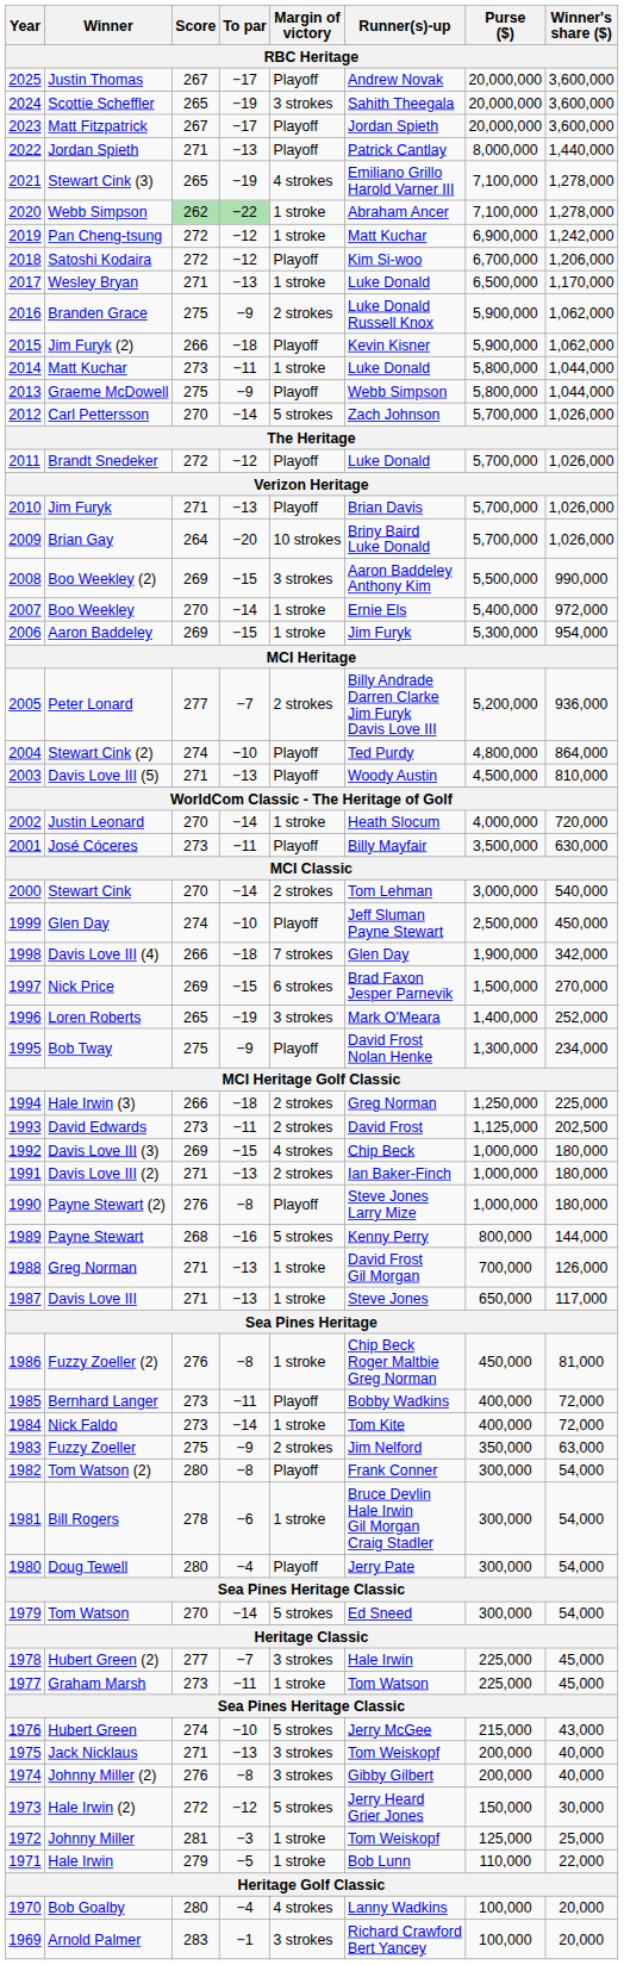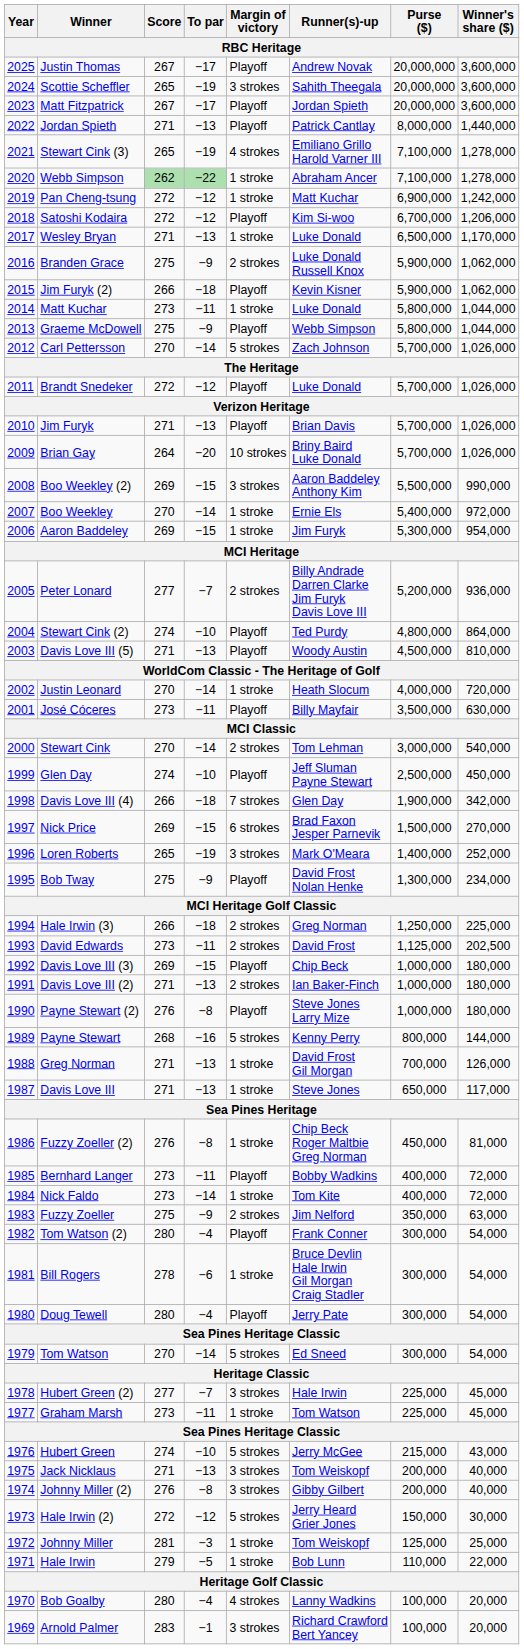 <table class="wikitable" style="font-size:95%">
 <tr>
 <th>Year</th>
 <th>Winner</th>
 <th>Score</th>
 <th>To par</th>
 <th>Margin of<br>victory</th>
 <th>Runner(s)-up</th>
 <th>Purse<br>($)</th>
 <th>Winner's<br>share ($)</th>
 </tr>
 <tr>
 <th colspan=9>RBC Heritage</th>
 </tr>
 <tr>
 <td><a href='#'>2025</a></td>
 <td> <a href='#'>Justin Thomas</a></td>
 <td align=center>267</td>
 <td align=center>−17</td>
 <td>Playoff</td>
 <td> <a href='#'>Andrew Novak</a></td>
 <td align=center>20,000,000</td>
 <td align=center>3,600,000</td>
 </tr>
 <tr>
 <td><a href='#'>2024</a></td>
 <td> <a href='#'>Scottie Scheffler</a></td>
 <td align=center>265</td>
 <td align=center>−19</td>
 <td>3 strokes</td>
 <td> <a href='#'>Sahith Theegala</a></td>
 <td align=center>20,000,000</td>
 <td align=center>3,600,000</td>
 </tr>
 <tr>
 <td><a href='#'>2023</a></td>
 <td> <a href='#'>Matt Fitzpatrick</a></td>
 <td align=center>267</td>
 <td align=center>−17</td>
 <td>Playoff</td>
 <td> <a href='#'>Jordan Spieth</a></td>
 <td align=center>20,000,000</td>
 <td align=center>3,600,000</td>
 </tr>
 <tr>
 <td><a href='#'>2022</a></td>
 <td> <a href='#'>Jordan Spieth</a></td>
 <td align=center>271</td>
 <td align=center>−13</td>
 <td>Playoff</td>
 <td> <a href='#'>Patrick Cantlay</a></td>
 <td align="center">8,000,000</td>
 <td align="center">1,440,000</td>
 </tr>
 <tr>
 <td><a href='#'>2021</a></td>
 <td> <a href='#'>Stewart Cink</a> (3)</td>
 <td align=center>265</td>
 <td align=center>−19</td>
 <td>4 strokes</td>
 <td> <a href='#'>Emiliano Grillo</a><br> <a href='#'>Harold Varner III</a></td>
 <td align="center">7,100,000</td>
 <td align="center">1,278,000</td>
 </tr>
 <tr>
 <td><a href='#'>2020</a></td>
 <td> <a href='#'>Webb Simpson</a></td>
 <td style="text-align:center; background:#ACE1AF">262</td>
 <td style="text-align:center; background:#ACE1AF">−22</td>
 <td>1 stroke</td>
 <td> <a href='#'>Abraham Ancer</a></td>
 <td align="center">7,100,000</td>
 <td align="center">1,278,000</td>
 </tr>
 <tr>
 <td><a href='#'>2019</a></td>
 <td> <a href='#'>Pan Cheng-tsung</a></td>
 <td align=center>272</td>
 <td align=center>−12</td>
 <td>1 stroke</td>
 <td> <a href='#'>Matt Kuchar</a></td>
 <td align="center">6,900,000</td>
 <td align="center">1,242,000</td>
 </tr>
 <tr>
 <td><a href='#'>2018</a></td>
 <td> <a href='#'>Satoshi Kodaira</a></td>
 <td align=center>272</td>
 <td align=center>−12</td>
 <td>Playoff</td>
 <td> <a href='#'>Kim Si-woo</a></td>
 <td align="center">6,700,000</td>
 <td align="center">1,206,000</td>
 </tr>
 <tr>
 <td><a href='#'>2017</a></td>
 <td> <a href='#'>Wesley Bryan</a></td>
 <td align=center>271</td>
 <td align=center>−13</td>
 <td>1 stroke</td>
 <td> <a href='#'>Luke Donald</a></td>
 <td align="center">6,500,000</td>
 <td align="center">1,170,000</td>
 </tr>
 <tr>
 <td><a href='#'>2016</a></td>
 <td> <a href='#'>Branden Grace</a></td>
 <td align=center>275</td>
 <td align=center>−9</td>
 <td>2 strokes</td>
 <td> <a href='#'>Luke Donald</a><br> <a href='#'>Russell Knox</a></td>
 <td align="center">5,900,000</td>
 <td align="center">1,062,000</td>
 </tr>
 <tr>
 <td><a href='#'>2015</a></td>
 <td> <a href='#'>Jim Furyk</a> (2)</td>
 <td align=center>266</td>
 <td align=center>−18</td>
 <td>Playoff</td>
 <td> <a href='#'>Kevin Kisner</a></td>
 <td align="center">5,900,000</td>
 <td align="center">1,062,000</td>
 </tr>
 <tr>
 <td><a href='#'>2014</a></td>
 <td> <a href='#'>Matt Kuchar</a></td>
 <td align=center>273</td>
 <td align=center>−11</td>
 <td>1 stroke</td>
 <td> <a href='#'>Luke Donald</a></td>
 <td align="center">5,800,000</td>
 <td align="center">1,044,000</td>
 </tr>
 <tr>
 <td><a href='#'>2013</a></td>
 <td> <a href='#'>Graeme McDowell</a></td>
 <td align=center>275</td>
 <td align=center>−9</td>
 <td>Playoff</td>
 <td> <a href='#'>Webb Simpson</a></td>
 <td align="center">5,800,000</td>
 <td align="center">1,044,000</td>
 </tr>
 <tr>
 <td><a href='#'>2012</a></td>
 <td> <a href='#'>Carl Pettersson</a></td>
 <td align=center>270</td>
 <td align=center>−14</td>
 <td>5 strokes</td>
 <td> <a href='#'>Zach Johnson</a></td>
 <td align="center">5,700,000</td>
 <td align="center">1,026,000</td>
 </tr>
 <tr>
 <th colspan=9>The Heritage</th>
 </tr>
 <tr>
 <td><a href='#'>2011</a></td>
 <td> <a href='#'>Brandt Snedeker</a></td>
 <td align=center>272</td>
 <td align=center>−12</td>
 <td>Playoff</td>
 <td> <a href='#'>Luke Donald</a></td>
 <td align="center">5,700,000</td>
 <td align="center">1,026,000</td>
 </tr>
 <tr>
 <th colspan=9>Verizon Heritage</th>
 </tr>
 <tr>
 <td><a href='#'>2010</a></td>
 <td> <a href='#'>Jim Furyk</a></td>
 <td align=center>271</td>
 <td align=center>−13</td>
 <td>Playoff</td>
 <td> <a href='#'>Brian Davis</a></td>
 <td align="center">5,700,000</td>
 <td align="center">1,026,000</td>
 </tr>
 <tr>
 <td><a href='#'>2009</a></td>
 <td> <a href='#'>Brian Gay</a></td>
 <td align=center>264</td>
 <td align=center>−20</td>
 <td>10 strokes</td>
 <td> <a href='#'>Briny Baird</a><br> <a href='#'>Luke Donald</a></td>
 <td align="center">5,700,000</td>
 <td align="center">1,026,000</td>
 </tr>
 <tr>
 <td><a href='#'>2008</a></td>
 <td> <a href='#'>Boo Weekley</a> (2)</td>
 <td align=center>269</td>
 <td align=center>−15</td>
 <td>3 strokes</td>
 <td> <a href='#'>Aaron Baddeley</a><br> <a href='#'>Anthony Kim</a></td>
 <td align="center">5,500,000</td>
 <td align="center">990,000</td>
 </tr>
 <tr>
 <td><a href='#'>2007</a></td>
 <td> <a href='#'>Boo Weekley</a></td>
 <td align=center>270</td>
 <td align=center>−14</td>
 <td>1 stroke</td>
 <td> <a href='#'>Ernie Els</a></td>
 <td align="center">5,400,000</td>
 <td align="center">972,000</td>
 </tr>
 <tr>
 <td><a href='#'>2006</a></td>
 <td> <a href='#'>Aaron Baddeley</a></td>
 <td align=center>269</td>
 <td align=center>−15</td>
 <td>1 stroke</td>
 <td> <a href='#'>Jim Furyk</a></td>
 <td align="center">5,300,000</td>
 <td align="center">954,000</td>
 </tr>
 <tr>
 <th colspan=9>MCI Heritage</th>
 </tr>
 <tr>
 <td><a href='#'>2005</a></td>
 <td> <a href='#'>Peter Lonard</a></td>
 <td align=center>277</td>
 <td align=center>−7</td>
 <td>2 strokes</td>
 <td> <a href='#'>Billy Andrade</a><br> <a href='#'>Darren Clarke</a><br> <a href='#'>Jim Furyk</a><br> <a href='#'>Davis Love III</a></td>
 <td align="center">5,200,000</td>
 <td align="center">936,000</td>
 </tr>
 <tr>
 <td><a href='#'>2004</a></td>
 <td> <a href='#'>Stewart Cink</a> (2)</td>
 <td align=center>274</td>
 <td align=center>−10</td>
 <td>Playoff</td>
 <td> <a href='#'>Ted Purdy</a></td>
 <td align="center">4,800,000</td>
 <td align="center">864,000</td>
 </tr>
 <tr>
 <td><a href='#'>2003</a></td>
 <td> <a href='#'>Davis Love III</a> (5)</td>
 <td align=center>271</td>
 <td align=center>−13</td>
 <td>Playoff</td>
 <td> <a href='#'>Woody Austin</a></td>
 <td align="center">4,500,000</td>
 <td align="center">810,000</td>
 </tr>
 <tr>
 <th colspan=9>WorldCom Classic - The Heritage of Golf</th>
 </tr>
 <tr>
 <td><a href='#'>2002</a></td>
 <td> <a href='#'>Justin Leonard</a></td>
 <td align=center>270</td>
 <td align=center>−14</td>
 <td>1 stroke</td>
 <td> <a href='#'>Heath Slocum</a></td>
 <td align="center">4,000,000</td>
 <td align="center">720,000</td>
 </tr>
 <tr>
 <td><a href='#'>2001</a></td>
 <td> <a href='#'>José Cóceres</a></td>
 <td align=center>273</td>
 <td align=center>−11</td>
 <td>Playoff</td>
 <td> <a href='#'>Billy Mayfair</a></td>
 <td align="center">3,500,000</td>
 <td align="center">630,000</td>
 </tr>
 <tr>
 <th colspan=9>MCI Classic</th>
 </tr>
 <tr>
 <td><a href='#'>2000</a></td>
 <td> <a href='#'>Stewart Cink</a></td>
 <td align=center>270</td>
 <td align=center>−14</td>
 <td>2 strokes</td>
 <td> <a href='#'>Tom Lehman</a></td>
 <td align="center">3,000,000</td>
 <td align="center">540,000</td>
 </tr>
 <tr>
 <td><a href='#'>1999</a></td>
 <td> <a href='#'>Glen Day</a></td>
 <td align=center>274</td>
 <td align=center>−10</td>
 <td>Playoff</td>
 <td> <a href='#'>Jeff Sluman</a><br> <a href='#'>Payne Stewart</a></td>
 <td align="center">2,500,000</td>
 <td align="center">450,000</td>
 </tr>
 <tr>
 <td><a href='#'>1998</a></td>
 <td> <a href='#'>Davis Love III</a> (4)</td>
 <td align=center>266</td>
 <td align=center>−18</td>
 <td>7 strokes</td>
 <td> <a href='#'>Glen Day</a></td>
 <td align="center">1,900,000</td>
 <td align="center">342,000</td>
 </tr>
 <tr>
 <td><a href='#'>1997</a></td>
 <td> <a href='#'>Nick Price</a></td>
 <td align=center>269</td>
 <td align=center>−15</td>
 <td>6 strokes</td>
 <td> <a href='#'>Brad Faxon</a><br> <a href='#'>Jesper Parnevik</a></td>
 <td align="center">1,500,000</td>
 <td align="center">270,000</td>
 </tr>
 <tr>
 <td><a href='#'>1996</a></td>
 <td> <a href='#'>Loren Roberts</a></td>
 <td align=center>265</td>
 <td align=center>−19</td>
 <td>3 strokes</td>
 <td> <a href='#'>Mark O'Meara</a></td>
 <td align="center">1,400,000</td>
 <td align="center">252,000</td>
 </tr>
 <tr>
 <td><a href='#'>1995</a></td>
 <td> <a href='#'>Bob Tway</a></td>
 <td align=center>275</td>
 <td align=center>−9</td>
 <td>Playoff</td>
 <td> <a href='#'>David Frost</a><br> <a href='#'>Nolan Henke</a></td>
 <td align="center">1,300,000</td>
 <td align="center">234,000</td>
 </tr>
 <tr>
 <th colspan=9>MCI Heritage Golf Classic</th>
 </tr>
 <tr>
 <td><a href='#'>1994</a></td>
 <td> <a href='#'>Hale Irwin</a> (3)</td>
 <td align=center>266</td>
 <td align=center>−18</td>
 <td>2 strokes</td>
 <td> <a href='#'>Greg Norman</a></td>
 <td align="center">1,250,000</td>
 <td align="center">225,000</td>
 </tr>
 <tr>
 <td><a href='#'>1993</a></td>
 <td> <a href='#'>David Edwards</a></td>
 <td align=center>273</td>
 <td align=center>−11</td>
 <td>2 strokes</td>
 <td> <a href='#'>David Frost</a></td>
 <td align="center">1,125,000</td>
 <td align="center">202,500</td>
 </tr>
 <tr>
 <td><a href='#'>1992</a></td>
 <td> <a href='#'>Davis Love III</a> (3)</td>
 <td align=center>269</td>
 <td align=center>−15</td>
-<td>4 strokes</td>
+<td>Playoff</td>
 <td> <a href='#'>Chip Beck</a></td>
 <td align="center">1,000,000</td>
 <td align="center">180,000</td>
 </tr>
 <tr>
 <td><a href='#'>1991</a></td>
 <td> <a href='#'>Davis Love III</a> (2)</td>
 <td align=center>271</td>
 <td align=center>−13</td>
 <td>2 strokes</td>
 <td> <a href='#'>Ian Baker-Finch</a></td>
 <td align="center">1,000,000</td>
 <td align="center">180,000</td>
 </tr>
 <tr>
 <td><a href='#'>1990</a></td>
 <td> <a href='#'>Payne Stewart</a> (2)</td>
 <td align=center>276</td>
 <td align=center>−8</td>
 <td>Playoff</td>
 <td> <a href='#'>Steve Jones</a><br> <a href='#'>Larry Mize</a></td>
 <td align="center">1,000,000</td>
 <td align="center">180,000</td>
 </tr>
 <tr>
 <td><a href='#'>1989</a></td>
 <td> <a href='#'>Payne Stewart</a></td>
 <td align=center>268</td>
 <td align=center>−16</td>
 <td>5 strokes</td>
 <td> <a href='#'>Kenny Perry</a></td>
 <td align="center">800,000</td>
 <td align="center">144,000</td>
 </tr>
 <tr>
 <td><a href='#'>1988</a></td>
 <td> <a href='#'>Greg Norman</a></td>
 <td align=center>271</td>
 <td align=center>−13</td>
 <td>1 stroke</td>
 <td> <a href='#'>David Frost</a><br> <a href='#'>Gil Morgan</a></td>
 <td align="center">700,000</td>
 <td align="center">126,000</td>
 </tr>
 <tr>
 <td><a href='#'>1987</a></td>
 <td> <a href='#'>Davis Love III</a></td>
 <td align=center>271</td>
 <td align=center>−13</td>
 <td>1 stroke</td>
 <td> <a href='#'>Steve Jones</a></td>
 <td align="center">650,000</td>
 <td align="center">117,000</td>
 </tr>
 <tr>
 <th colspan=9>Sea Pines Heritage</th>
 </tr>
 <tr>
 <td><a href='#'>1986</a></td>
 <td> <a href='#'>Fuzzy Zoeller</a> (2)</td>
 <td align=center>276</td>
 <td align=center>−8</td>
 <td>1 stroke</td>
 <td> <a href='#'>Chip Beck</a><br> <a href='#'>Roger Maltbie</a><br> <a href='#'>Greg Norman</a></td>
 <td align="center">450,000</td>
 <td align="center">81,000</td>
 </tr>
 <tr>
 <td><a href='#'>1985</a></td>
 <td> <a href='#'>Bernhard Langer</a></td>
 <td align=center>273</td>
 <td align=center>−11</td>
 <td>Playoff</td>
 <td> <a href='#'>Bobby Wadkins</a></td>
 <td align="center">400,000</td>
 <td align="center">72,000</td>
 </tr>
 <tr>
 <td><a href='#'>1984</a></td>
 <td> <a href='#'>Nick Faldo</a></td>
 <td align=center>273</td>
 <td align=center>−14</td>
 <td>1 stroke</td>
 <td> <a href='#'>Tom Kite</a></td>
 <td align="center">400,000</td>
 <td align="center">72,000</td>
 </tr>
 <tr>
 <td><a href='#'>1983</a></td>
 <td> <a href='#'>Fuzzy Zoeller</a></td>
 <td align=center>275</td>
 <td align=center>−9</td>
 <td>2 strokes</td>
 <td> <a href='#'>Jim Nelford</a></td>
 <td align="center">350,000</td>
 <td align="center">63,000</td>
 </tr>
 <tr>
 <td><a href='#'>1982</a></td>
 <td> <a href='#'>Tom Watson</a> (2)</td>
 <td align=center>280</td>
-<td align=center>−8</td>
+<td align=center>−4</td>
 <td>Playoff</td>
 <td> <a href='#'>Frank Conner</a></td>
 <td align="center">300,000</td>
 <td align="center">54,000</td>
 </tr>
 <tr>
 <td><a href='#'>1981</a></td>
 <td> <a href='#'>Bill Rogers</a></td>
 <td align=center>278</td>
 <td align=center>−6</td>
 <td>1 stroke</td>
 <td> <a href='#'>Bruce Devlin</a><br> <a href='#'>Hale Irwin</a><br> <a href='#'>Gil Morgan</a><br> <a href='#'>Craig Stadler</a></td>
 <td align="center">300,000</td>
 <td align="center">54,000</td>
 </tr>
 <tr>
 <td><a href='#'>1980</a></td>
 <td> <a href='#'>Doug Tewell</a></td>
 <td align=center>280</td>
 <td align=center>−4</td>
 <td>Playoff</td>
 <td> <a href='#'>Jerry Pate</a></td>
 <td align="center">300,000</td>
 <td align="center">54,000</td>
 </tr>
 <tr>
 <th colspan=9>Sea Pines Heritage Classic</th>
 </tr>
 <tr>
 <td><a href='#'>1979</a></td>
 <td> <a href='#'>Tom Watson</a></td>
 <td align=center>270</td>
 <td align=center>−14</td>
 <td>5 strokes</td>
 <td> <a href='#'>Ed Sneed</a></td>
 <td align="center">300,000</td>
 <td align="center">54,000</td>
 </tr>
 <tr>
 <th colspan=9>Heritage Classic</th>
 </tr>
 <tr>
 <td><a href='#'>1978</a></td>
 <td> <a href='#'>Hubert Green</a> (2)</td>
 <td align=center>277</td>
 <td align=center>−7</td>
 <td>3 strokes</td>
 <td> <a href='#'>Hale Irwin</a></td>
 <td align="center">225,000</td>
 <td align="center">45,000</td>
 </tr>
 <tr>
 <td><a href='#'>1977</a></td>
 <td> <a href='#'>Graham Marsh</a></td>
 <td align=center>273</td>
 <td align=center>−11</td>
 <td>1 stroke</td>
 <td> <a href='#'>Tom Watson</a></td>
 <td align="center">225,000</td>
 <td align="center">45,000</td>
 </tr>
 <tr>
 <th colspan=9>Sea Pines Heritage Classic</th>
 </tr>
 <tr>
 <td><a href='#'>1976</a></td>
 <td> <a href='#'>Hubert Green</a></td>
 <td align=center>274</td>
 <td align=center>−10</td>
 <td>5 strokes</td>
 <td> <a href='#'>Jerry McGee</a></td>
 <td align="center">215,000</td>
 <td align="center">43,000</td>
 </tr>
 <tr>
 <td><a href='#'>1975</a></td>
 <td> <a href='#'>Jack Nicklaus</a></td>
 <td align=center>271</td>
 <td align=center>−13</td>
 <td>3 strokes</td>
 <td> <a href='#'>Tom Weiskopf</a></td>
 <td align="center">200,000</td>
 <td align="center">40,000</td>
 </tr>
 <tr>
 <td><a href='#'>1974</a></td>
 <td> <a href='#'>Johnny Miller</a> (2)</td>
 <td align=center>276</td>
 <td align=center>−8</td>
 <td>3 strokes</td>
 <td> <a href='#'>Gibby Gilbert</a></td>
 <td align="center">200,000</td>
 <td align="center">40,000</td>
 </tr>
 <tr>
 <td><a href='#'>1973</a></td>
 <td> <a href='#'>Hale Irwin</a> (2)</td>
 <td align=center>272</td>
 <td align=center>−12</td>
 <td>5 strokes</td>
 <td> <a href='#'>Jerry Heard</a><br> <a href='#'>Grier Jones</a></td>
 <td align="center">150,000</td>
 <td align="center">30,000</td>
 </tr>
 <tr>
 <td><a href='#'>1972</a></td>
 <td> <a href='#'>Johnny Miller</a></td>
 <td align=center>281</td>
 <td align=center>−3</td>
 <td>1 stroke</td>
 <td> <a href='#'>Tom Weiskopf</a></td>
 <td align="center">125,000</td>
 <td align="center">25,000</td>
 </tr>
 <tr>
 <td><a href='#'>1971</a></td>
 <td> <a href='#'>Hale Irwin</a></td>
 <td align=center>279</td>
 <td align=center>−5</td>
 <td>1 stroke</td>
 <td> <a href='#'>Bob Lunn</a></td>
 <td align="center">110,000</td>
 <td align="center">22,000</td>
 </tr>
 <tr>
 <th colspan=9>Heritage Golf Classic</th>
 </tr>
 <tr>
 <td><a href='#'>1970</a></td>
 <td> <a href='#'>Bob Goalby</a></td>
 <td align=center>280</td>
 <td align=center>−4</td>
 <td>4 strokes</td>
 <td> <a href='#'>Lanny Wadkins</a></td>
 <td align="center">100,000</td>
 <td align="center">20,000</td>
 </tr>
 <tr>
 <td><a href='#'>1969</a></td>
 <td> <a href='#'>Arnold Palmer</a></td>
 <td align=center>283</td>
 <td align=center>−1</td>
 <td>3 strokes</td>
 <td> <a href='#'>Richard Crawford</a><br> <a href='#'>Bert Yancey</a></td>
 <td align="center">100,000</td>
 <td align="center">20,000</td>
 </tr>
 </table>
